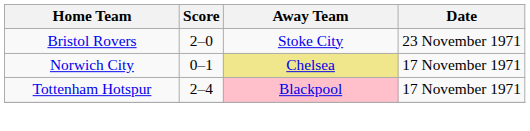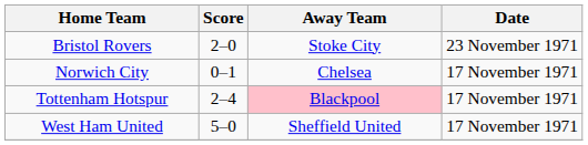 <table class="wikitable" style="text-align:center;">
 <tr>
 <th width=175>Home Team</th>
 <th width=20>Score</th>
 <th width=175>Away Team</th>
 <th width=125>Date</th>
 </tr>
 <tr>
 <td><a href='#'>Bristol Rovers</a></td>
 <td>2–0</td>
 <td><a href='#'>Stoke City</a></td>
 <td>23 November 1971</td>
 </tr>
 <tr>
 <td><a href='#'>Norwich City</a></td>
 <td>0–1</td>
-<td style="background: khaki;"><a href='#'>Chelsea</a></td>
+<td><a href='#'>Chelsea</a></td>
 <td>17 November 1971</td>
 </tr>
 <tr>
 <td><a href='#'>Tottenham Hotspur</a></td>
 <td>2–4</td>
 <td style="background: pink;"><a href='#'>Blackpool</a></td>
 <td>17 November 1971</td>
 </tr>
 <tr>
+<td><a href='#'>West Ham United</a></td>
+<td>5–0</td>
+<td><a href='#'>Sheffield United</a></td>
+<td>17 November 1971</td>
+</tr>
+<tr>
 </tr>
 </table>
